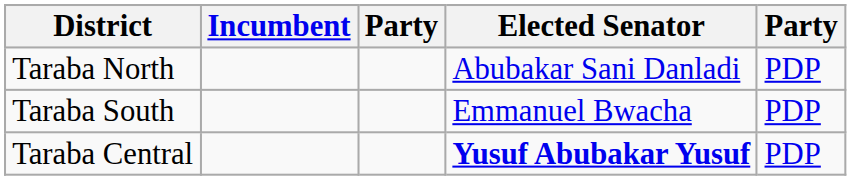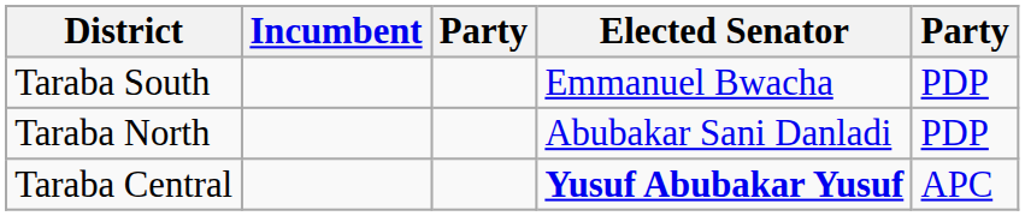 <table class="sortable wikitable" style="font-size:95%;line-height:14px;">
 <tr>
 <th class="unsortable">District</th>
 <th class="unsortable"><a href='#'>Incumbent</a></th>
 <th>Party</th>
 <th class="unsortable">Elected Senator</th>
 <th>Party</th>
 </tr>
 <tr>
+<td>Taraba South</td>
+<td></td>
+<td></td>
+<td><a href='#'>Emmanuel Bwacha</a></td>
+<td><a href='#'>PDP</a></td>
+</tr>
+<tr>
 <td>Taraba North</td>
 <td></td>
 <td></td>
 <td><a href='#'>Abubakar Sani Danladi</a></td>
 <td><a href='#'>PDP</a></td>
 </tr>
 <tr>
-<td>Taraba South</td>
-<td></td>
-<td></td>
-<td><a href='#'>Emmanuel Bwacha</a></td>
-<td><a href='#'>PDP</a></td>
-</tr>
-<tr>
 <td>Taraba Central</td>
 <td></td>
 <td></td>
 <td><strong><a href='#'>Yusuf Abubakar Yusuf</a></strong></td>
-<td><a href='#'>PDP</a></td>
+<td><a href='#'>APC</a></td>
 </tr>
 </table>
